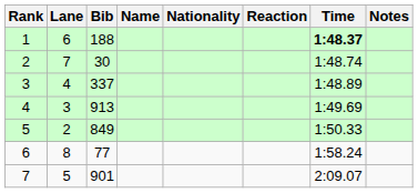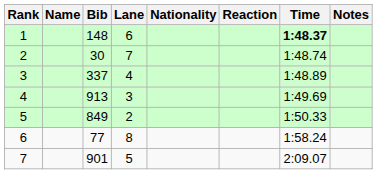 <table class="wikitable sortable" style="text-align:center">
 <tr>
 <th>Rank</th>
+<th>Name</th>
+<th>Bib</th>
 <th>Lane</th>
-<th>Bib</th>
-<th>Name</th>
 <th>Nationality</th>
 <th>Reaction</th>
 <th>Time</th>
 <th>Notes</th>
 </tr>
 <tr bgcolor=ccffcc>
 <td>1</td>
+<td align=left></td>
+<td>148</td>
 <td>6</td>
-<td>188</td>
-<td align=left></td>
 <td align=left></td>
 <td></td>
 <td><strong>1:48.37</strong></td>
 <td><strong></strong></td>
 </tr>
 <tr bgcolor=ccffcc>
 <td>2</td>
+<td align=left></td>
+<td>30</td>
 <td>7</td>
-<td>30</td>
-<td align=left></td>
 <td align=left></td>
 <td></td>
 <td>1:48.74</td>
 <td><strong></strong></td>
 </tr>
 <tr bgcolor=ccffcc>
 <td>3</td>
+<td align=left></td>
+<td>337</td>
 <td>4</td>
-<td>337</td>
-<td align=left></td>
 <td align=left></td>
 <td></td>
 <td>1:48.89</td>
 <td><strong></strong></td>
 </tr>
 <tr bgcolor=ccffcc>
 <td>4</td>
+<td align=left></td>
+<td>913</td>
 <td>3</td>
-<td>913</td>
-<td align=left></td>
 <td align=left></td>
 <td></td>
 <td>1:49.69</td>
 <td><strong></strong></td>
 </tr>
 <tr bgcolor=ccffcc>
 <td>5</td>
+<td align=left></td>
+<td>849</td>
 <td>2</td>
-<td>849</td>
-<td align=left></td>
 <td align=left></td>
 <td></td>
 <td>1:50.33</td>
 <td><strong></strong></td>
 </tr>
 <tr>
 <td>6</td>
+<td align=left></td>
+<td>77</td>
 <td>8</td>
-<td>77</td>
-<td align=left></td>
 <td align=left></td>
 <td></td>
 <td>1:58.24</td>
 <td></td>
 </tr>
 <tr>
 <td>7</td>
+<td align=left></td>
+<td>901</td>
 <td>5</td>
-<td>901</td>
-<td align=left></td>
 <td align=left></td>
 <td></td>
 <td>2:09.07</td>
 <td></td>
 </tr>
 </table>
